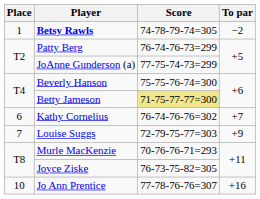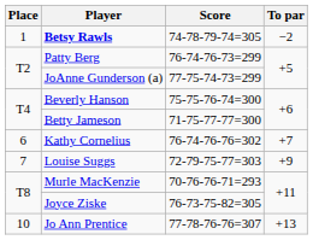 <table class="wikitable">
 <tr>
 <th>Place</th>
 <th>Player</th>
 <th>Score</th>
 <th>To par</th>
 </tr>
 <tr>
 <td align=center>1</td>
 <td> <strong><a href='#'>Betsy Rawls</a></strong></td>
 <td>74-78-79-74=305</td>
 <td align=center>−2</td>
 </tr>
 <tr>
 <td align=center rowspan=2>T2</td>
 <td> <a href='#'>Patty Berg</a></td>
 <td>76-74-76-73=299</td>
 <td align=center rowspan=2>+5</td>
 </tr>
 <tr>
 <td> <a href='#'>JoAnne Gunderson</a> (a)</td>
 <td>77-75-74-73=299</td>
 </tr>
 <tr>
 <td align=center rowspan=2>T4</td>
 <td> <a href='#'>Beverly Hanson</a></td>
 <td>75-75-76-74=300</td>
 <td align=center rowspan=2>+6</td>
 </tr>
 <tr>
 <td> <a href='#'>Betty Jameson</a></td>
-<td style="background: khaki;">71-75-77-77=300</td>
+<td>71-75-77-77=300</td>
 </tr>
 <tr>
 <td align=center>6</td>
 <td> <a href='#'>Kathy Cornelius</a></td>
 <td>76-74-76-76=302</td>
 <td align=center>+7</td>
 </tr>
 <tr>
 <td align=center>7</td>
 <td> <a href='#'>Louise Suggs</a></td>
 <td>72-79-75-77=303</td>
 <td align=center>+9</td>
 </tr>
 <tr>
 <td align=center rowspan=2>T8</td>
 <td> <a href='#'>Murle MacKenzie</a></td>
 <td>70-76-76-71=293</td>
 <td align=center rowspan=2>+11</td>
 </tr>
 <tr>
 <td> <a href='#'>Joyce Ziske</a></td>
 <td>76-73-75-82=305</td>
 </tr>
 <tr>
 <td align=center>10</td>
 <td> <a href='#'>Jo Ann Prentice</a></td>
 <td>77-78-76-76=307</td>
-<td align=center>+16</td>
+<td align=center>+13</td>
 </tr>
 </table>
